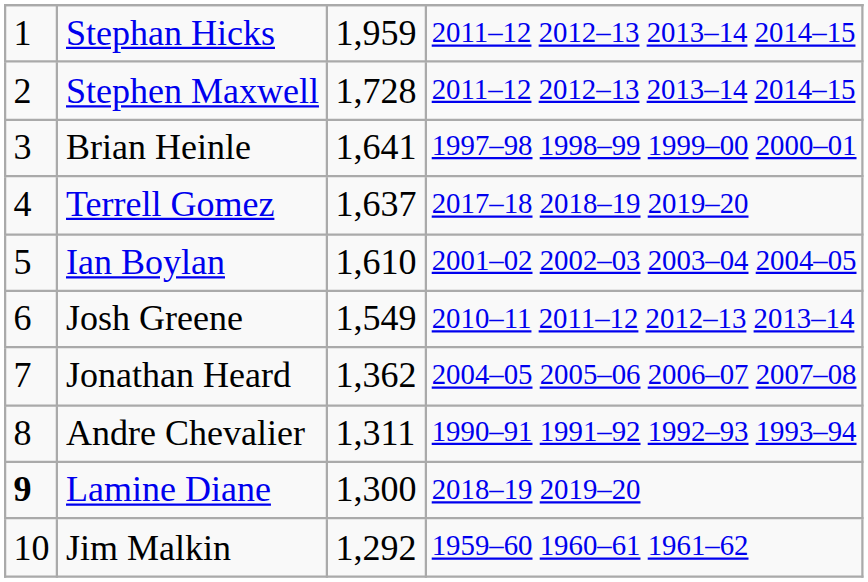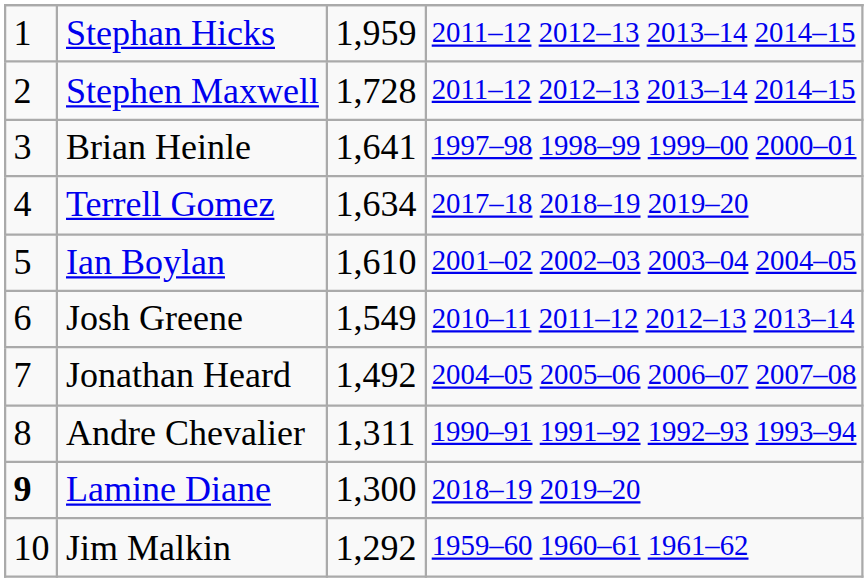 <table class="wikitable">
 <tr>
 </tr>
 <tr>
 <td>1</td>
 <td><a href='#'>Stephan Hicks</a></td>
 <td>1,959</td>
 <td style="font-size:80%;"><a href='#'>2011–12</a> <a href='#'>2012–13</a> <a href='#'>2013–14</a> <a href='#'>2014–15</a></td>
 </tr>
 <tr>
 <td>2</td>
 <td><a href='#'>Stephen Maxwell</a></td>
 <td>1,728</td>
 <td style="font-size:80%;"><a href='#'>2011–12</a> <a href='#'>2012–13</a> <a href='#'>2013–14</a> <a href='#'>2014–15</a></td>
 </tr>
 <tr>
 <td>3</td>
 <td>Brian Heinle</td>
 <td>1,641</td>
 <td style="font-size:80%;"><a href='#'>1997–98</a> <a href='#'>1998–99</a> <a href='#'>1999–00</a> <a href='#'>2000–01</a></td>
 </tr>
 <tr>
 <td>4</td>
 <td><a href='#'>Terrell Gomez</a></td>
-<td>1,637</td>
+<td>1,634</td>
 <td style="font-size:80%;"><a href='#'>2017–18</a> <a href='#'>2018–19</a> <a href='#'>2019–20</a></td>
 </tr>
 <tr>
 <td>5</td>
 <td><a href='#'>Ian Boylan</a></td>
 <td>1,610</td>
 <td style="font-size:80%;"><a href='#'>2001–02</a> <a href='#'>2002–03</a> <a href='#'>2003–04</a> <a href='#'>2004–05</a></td>
 </tr>
 <tr>
 <td>6</td>
 <td>Josh Greene</td>
 <td>1,549</td>
 <td style="font-size:80%;"><a href='#'>2010–11</a> <a href='#'>2011–12</a> <a href='#'>2012–13</a> <a href='#'>2013–14</a></td>
 </tr>
 <tr>
 <td>7</td>
 <td>Jonathan Heard</td>
-<td>1,362</td>
+<td>1,492</td>
 <td style="font-size:80%;"><a href='#'>2004–05</a> <a href='#'>2005–06</a> <a href='#'>2006–07</a> <a href='#'>2007–08</a></td>
 </tr>
 <tr>
 <td>8</td>
 <td>Andre Chevalier</td>
 <td>1,311</td>
 <td style="font-size:80%;"><a href='#'>1990–91</a> <a href='#'>1991–92</a> <a href='#'>1992–93</a> <a href='#'>1993–94</a></td>
 </tr>
 <tr>
 <td><strong>9</strong></td>
 <td><a href='#'>Lamine Diane</a></td>
 <td>1,300</td>
 <td style="font-size:80%;"><a href='#'>2018–19</a> <a href='#'>2019–20</a></td>
 </tr>
 <tr>
 <td>10</td>
 <td>Jim Malkin</td>
 <td>1,292</td>
 <td style="font-size:80%;"><a href='#'>1959–60</a> <a href='#'>1960–61</a> <a href='#'>1961–62</a></td>
 </tr>
 </table>
